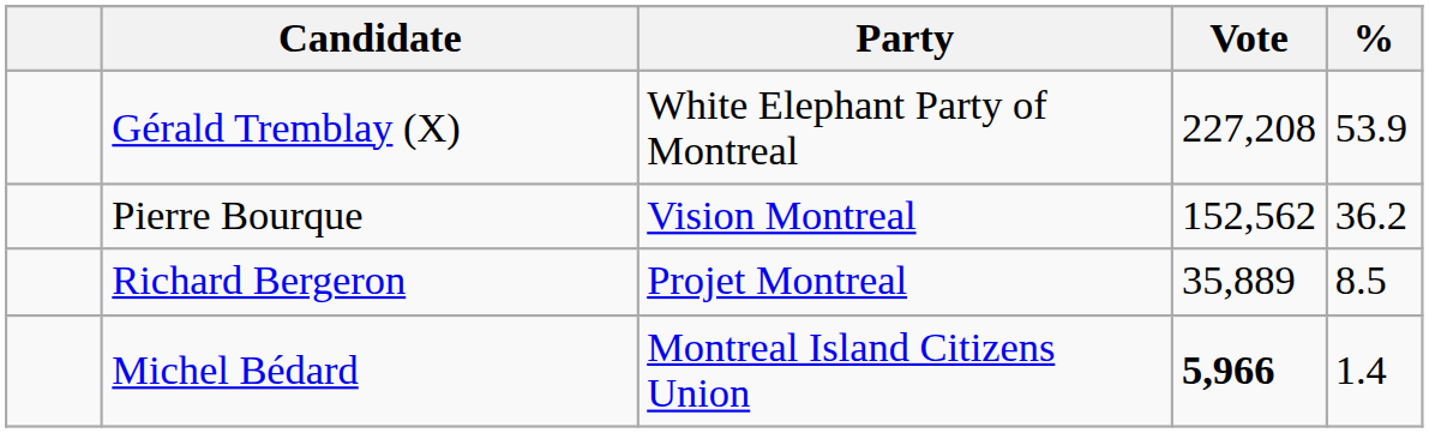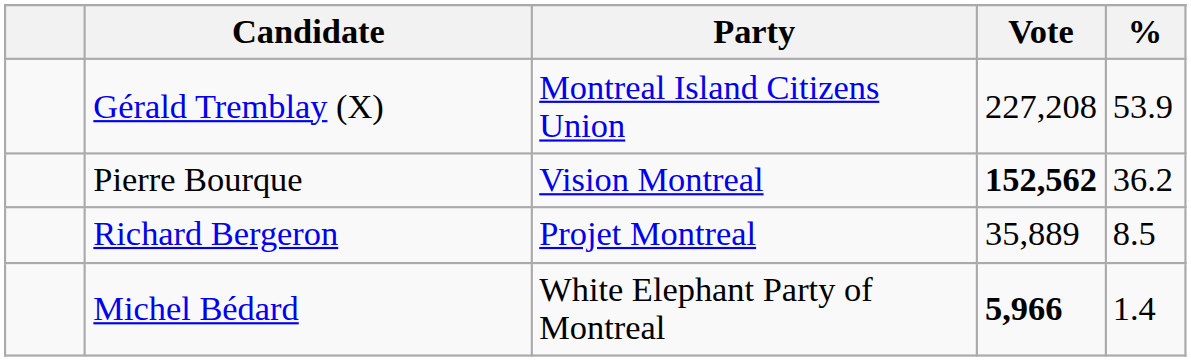 <table class="wikitable">
 <tr>
 </tr>
 <tr>
 <th bgcolor="#DDDDFF" width="30px"> </th>
 <th bgcolor="#DDDDFF" width="200px">Candidate</th>
 <th bgcolor="#DDDDFF" width="200px">Party</th>
 <th bgcolor="#DDDDFF" width="50px">Vote</th>
 <th bgcolor="#DDDDFF" width="30px">%</th>
 </tr>
 <tr>
 <td> </td>
 <td><a href='#'>Gérald Tremblay</a> (X)</td>
-<td>White Elephant Party of Montreal</td>
+<td><a href='#'>Montreal Island Citizens Union</a></td>
 <td>227,208</td>
 <td>53.9</td>
 </tr>
 <tr>
 <td> </td>
 <td>Pierre Bourque</td>
 <td><a href='#'>Vision Montreal</a></td>
-<td>152,562</td>
+<td><strong>152,562</strong></td>
 <td>36.2</td>
 </tr>
 <tr>
 <td> </td>
 <td><a href='#'>Richard Bergeron</a></td>
 <td><a href='#'>Projet Montreal</a></td>
 <td>35,889</td>
 <td>8.5</td>
 </tr>
 <tr>
 <td> </td>
 <td><a href='#'>Michel Bédard</a></td>
-<td><a href='#'>Montreal Island Citizens Union</a></td>
+<td>White Elephant Party of Montreal</td>
 <td><strong>5,966</strong></td>
 <td>1.4</td>
 </tr>
 </table>
